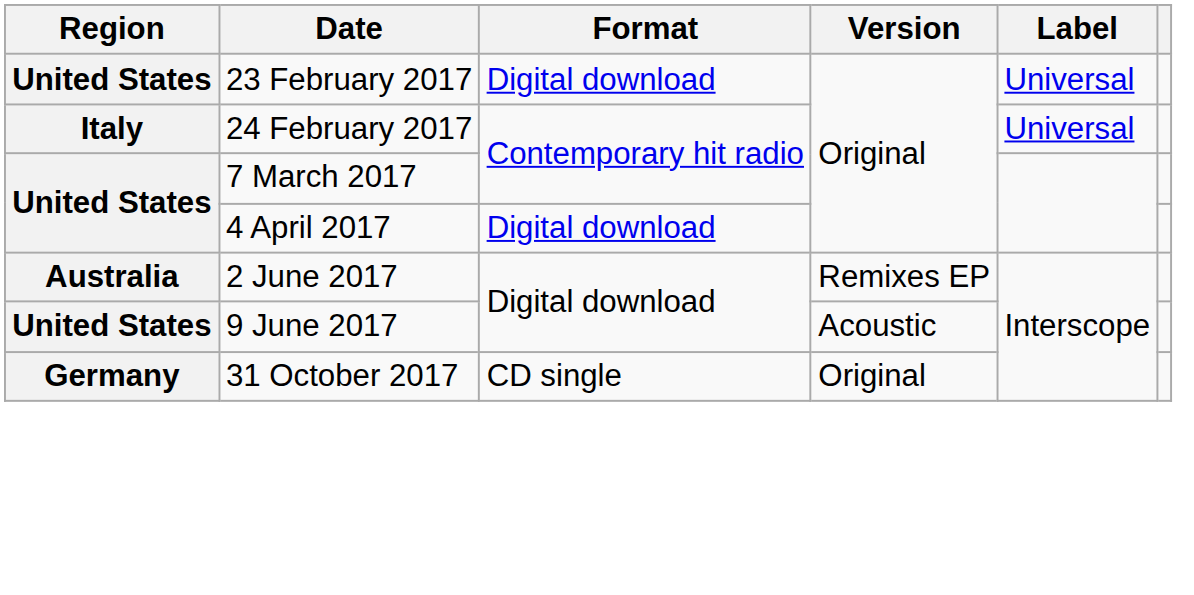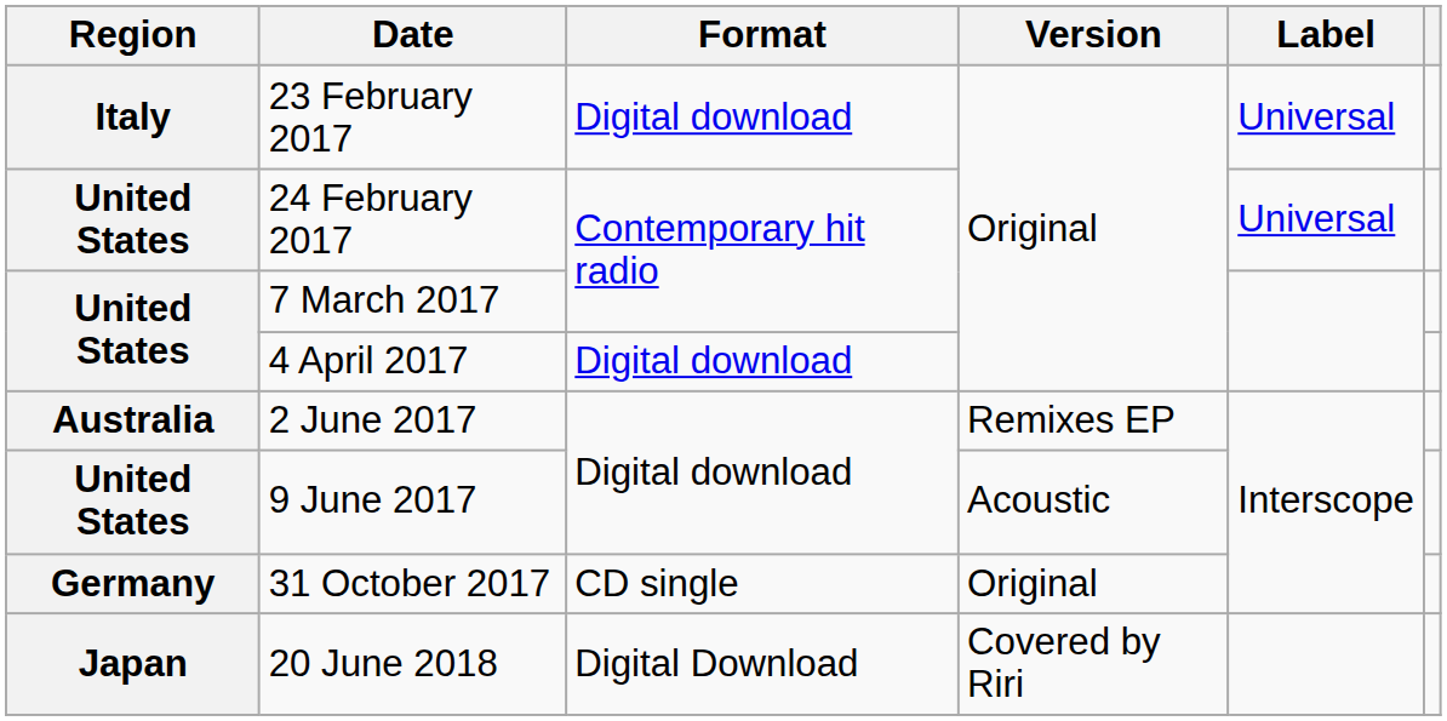 <table class="wikitable plainrowheaders">
 <tr>
 <th scope="col">Region</th>
 <th scope="col">Date</th>
 <th scope="col">Format</th>
 <th scope="col">Version</th>
 <th scope="col">Label</th>
 <th scope="col"></th>
 </tr>
 <tr>
-<th scope="row">United States</th>
+<th scope="row">Italy</th>
 <td>23 February 2017</td>
 <td><a href='#'>Digital download</a></td>
 <td rowspan="4">Original</td>
 <td><a href='#'>Universal</a></td>
 <td></td>
 </tr>
 <tr>
-<th scope="row">Italy</th>
+<th scope="row">United States</th>
 <td>24 February 2017</td>
 <td rowspan="2"><a href='#'>Contemporary hit radio</a></td>
 <td><a href='#'>Universal</a></td>
 <td></td>
 </tr>
 <tr>
 <th scope="row" rowspan="2">United States</th>
 <td>7 March 2017</td>
 <td rowspan="2"></td>
 <td></td>
 </tr>
 <tr>
 <td>4 April 2017</td>
 <td><a href='#'>Digital download</a></td>
 <td></td>
 </tr>
 <tr>
 <th scope="row">Australia</th>
 <td>2 June 2017</td>
 <td rowspan="2">Digital download</td>
 <td>Remixes EP</td>
 <td rowspan="3">Interscope</td>
 <td></td>
 </tr>
 <tr>
 <th scope="row">United States</th>
 <td>9 June 2017</td>
 <td>Acoustic</td>
 <td></td>
 </tr>
 <tr>
 <th scope="row">Germany</th>
 <td>31 October 2017</td>
 <td>CD single</td>
 <td>Original</td>
 <td></td>
 </tr>
+<tr>
+<th scope="row">Japan</th>
+<td>20 June 2018</td>
+<td>Digital Download</td>
+<td>Covered by Riri</td>
+<td></td>
+<td></td>
+</tr>
 </table>
